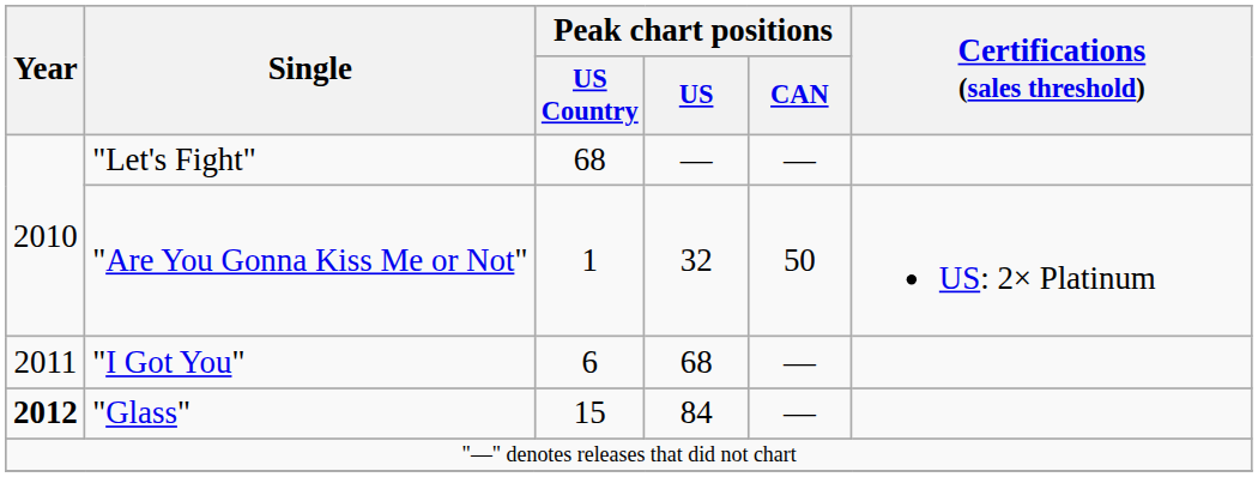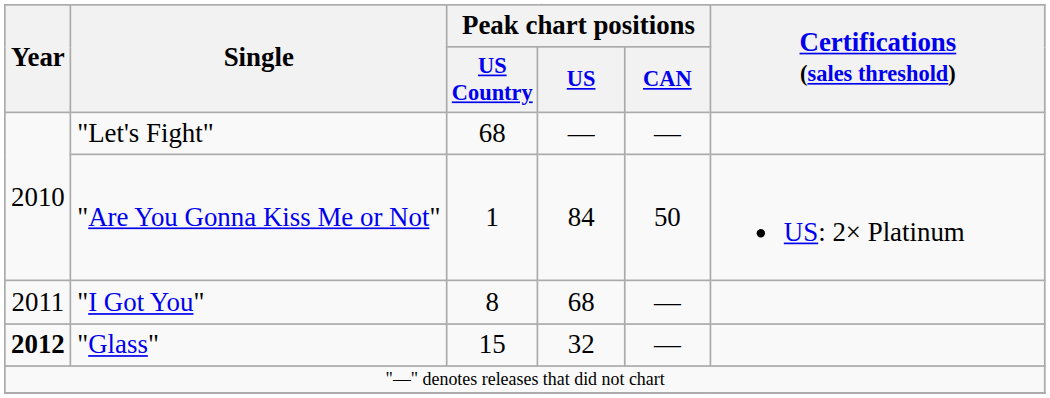 <table class="wikitable" style="text-align:center;">
 <tr>
 <th rowspan="2">Year</th>
 <th rowspan="2">Single</th>
 <th colspan="3">Peak chart positions</th>
 <th rowspan="2" style="width:12em;"><a href='#'>Certifications</a><br><small>(<a href='#'>sales threshold</a>)</small></th>
 </tr>
 <tr style="font-size:smaller;">
 <th width="45"><a href='#'>US Country</a><br></th>
 <th width="45"><a href='#'>US</a><br></th>
 <th width="45"><a href='#'>CAN</a><br></th>
 </tr>
 <tr>
 <td rowspan="2">2010</td>
 <td align="left">"Let's Fight"</td>
 <td>68</td>
 <td>—</td>
 <td>—</td>
 <td></td>
 </tr>
 <tr>
 <td align="left">"<a href='#'>Are You Gonna Kiss Me or Not</a>"</td>
 <td>1</td>
-<td>32</td>
+<td>84</td>
 <td>50</td>
 <td align="left"><br><ul><li><a href='#'>US</a>: 2× Platinum</li></ul></td>
 </tr>
 <tr>
 <td>2011</td>
 <td align="left">"<a href='#'>I Got You</a>"</td>
-<td>6</td>
+<td>8</td>
 <td>68</td>
 <td>—</td>
 <td></td>
 </tr>
 <tr>
 <td><strong>2012</strong></td>
 <td align="left">"<a href='#'>Glass</a>"</td>
 <td>15</td>
-<td>84</td>
+<td>32</td>
 <td>—</td>
 <td></td>
 </tr>
 <tr>
 <td colspan="6" style="font-size:8pt">"—" denotes releases that did not chart</td>
 </tr>
 <tr>
 </tr>
 </table>
